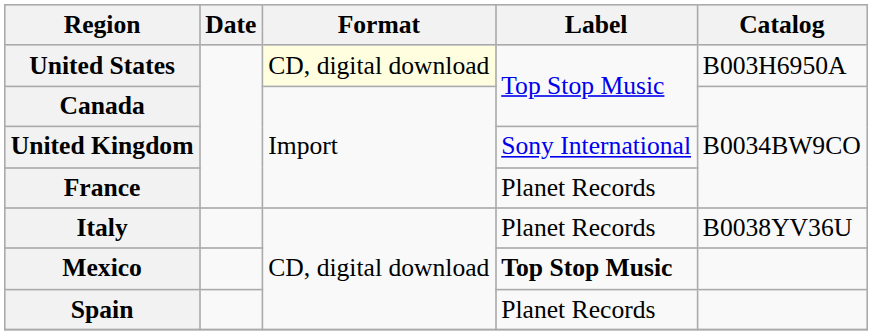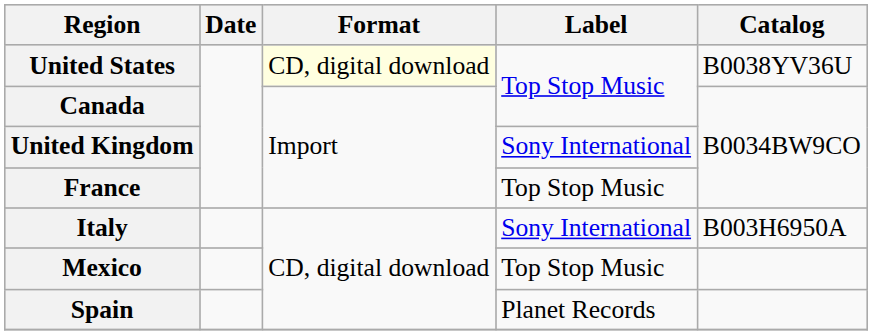 <table class="wikitable plainrowheaders">
 <tr>
 <th scope="col">Region</th>
 <th scope="col">Date</th>
 <th scope="col">Format</th>
 <th scope="col">Label</th>
 <th scope="col">Catalog</th>
 </tr>
 <tr>
 <th scope="row">United States</th>
 <td rowspan="4"></td>
 <td style="background: lightyellow;">CD, digital download</td>
 <td rowspan="2"><a href='#'>Top Stop Music</a></td>
-<td>B003H6950A</td>
+<td>B0038YV36U</td>
 </tr>
 <tr>
 <th scope="row">Canada</th>
 <td rowspan="3">Import</td>
 <td rowspan="3">B0034BW9CO</td>
 </tr>
 <tr>
 <th scope="row">United Kingdom</th>
 <td><a href='#'>Sony International</a></td>
 </tr>
 <tr>
 <th scope="row">France</th>
-<td>Planet Records</td>
+<td>Top Stop Music</td>
 </tr>
 <tr>
 <th scope="row">Italy</th>
 <td></td>
 <td rowspan="3">CD, digital download</td>
-<td>Planet Records</td>
-<td>B0038YV36U</td>
+<td><a href='#'>Sony International</a></td>
+<td>B003H6950A</td>
 </tr>
 <tr>
 <th scope="row">Mexico</th>
 <td></td>
-<td><strong>Top Stop Music</strong></td>
+<td>Top Stop Music</td>
 <td></td>
 </tr>
 <tr>
 <th scope="row">Spain</th>
 <td></td>
 <td>Planet Records</td>
 <td></td>
 </tr>
 <tr>
 </tr>
 </table>
